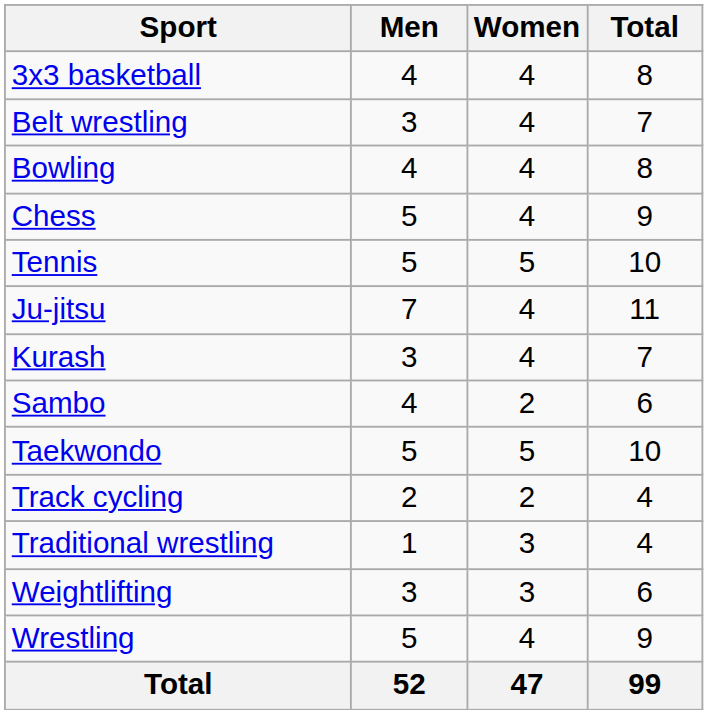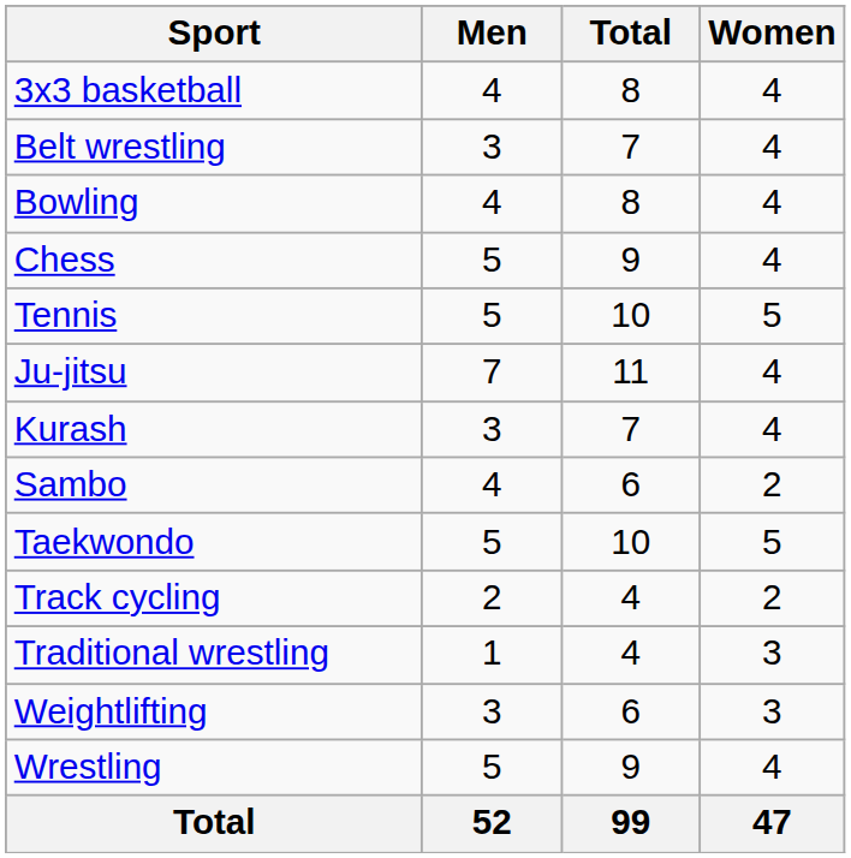 <table class="wikitable sortable" style="text-align:center;">
 <tr>
 <th width=180>Sport</th>
 <th width=55>Men</th>
+<th width=55>Total</th>
 <th width=55>Women</th>
-<th width=55>Total</th>
 </tr>
 <tr>
 <td align=left><a href='#'>3x3 basketball</a></td>
 <td>4</td>
+<td>8</td>
 <td>4</td>
-<td>8</td>
 </tr>
 <tr>
 <td align=left><a href='#'>Belt wrestling</a></td>
 <td>3</td>
+<td>7</td>
 <td>4</td>
-<td>7</td>
 </tr>
 <tr>
 <td align=left><a href='#'>Bowling</a></td>
 <td>4</td>
+<td>8</td>
 <td>4</td>
-<td>8</td>
 </tr>
 <tr>
 <td align=left><a href='#'>Chess</a></td>
 <td>5</td>
+<td>9</td>
 <td>4</td>
-<td>9</td>
 </tr>
 <tr>
 <td align=left><a href='#'>Tennis</a></td>
 <td>5</td>
+<td>10</td>
 <td>5</td>
-<td>10</td>
 </tr>
 <tr>
 <td align=left><a href='#'>Ju-jitsu</a></td>
 <td>7</td>
+<td>11</td>
 <td>4</td>
-<td>11</td>
 </tr>
 <tr>
 <td align=left><a href='#'>Kurash</a></td>
 <td>3</td>
+<td>7</td>
 <td>4</td>
-<td>7</td>
 </tr>
 <tr>
 <td align=left><a href='#'>Sambo</a></td>
 <td>4</td>
+<td>6</td>
 <td>2</td>
-<td>6</td>
 </tr>
 <tr>
 <td align=left><a href='#'>Taekwondo</a></td>
 <td>5</td>
+<td>10</td>
 <td>5</td>
-<td>10</td>
 </tr>
 <tr>
 <td align=left><a href='#'>Track cycling</a></td>
 <td>2</td>
+<td>4</td>
 <td>2</td>
-<td>4</td>
 </tr>
 <tr>
 <td align=left><a href='#'>Traditional wrestling</a></td>
 <td>1</td>
+<td>4</td>
 <td>3</td>
-<td>4</td>
 </tr>
 <tr>
 <td align=left><a href='#'>Weightlifting</a></td>
 <td>3</td>
+<td>6</td>
 <td>3</td>
-<td>6</td>
 </tr>
 <tr>
 <td align=left><a href='#'>Wrestling</a></td>
 <td>5</td>
+<td>9</td>
 <td>4</td>
-<td>9</td>
 </tr>
 <tr class="sortbottom">
 <th>Total</th>
 <th>52</th>
+<th>99</th>
 <th>47</th>
-<th>99</th>
 </tr>
 </table>
